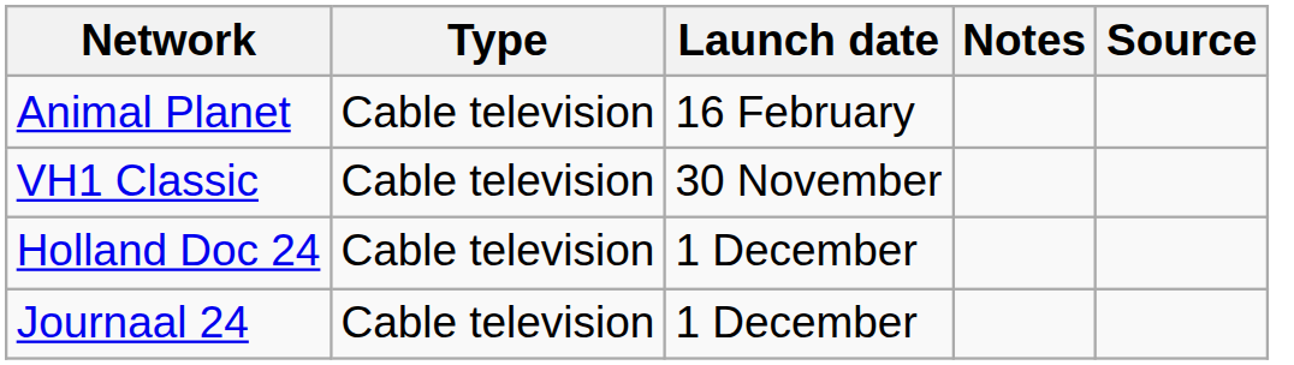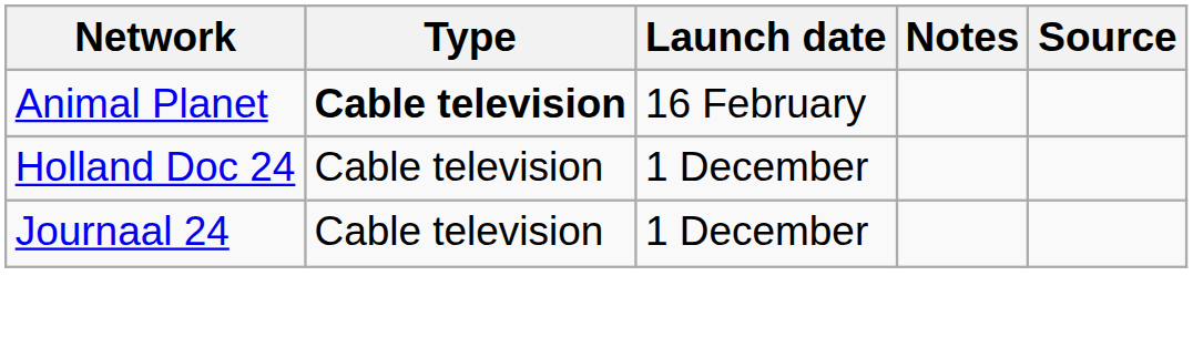 <table class="wikitable sortable">
 <tr>
 <th>Network</th>
 <th>Type</th>
 <th>Launch date</th>
 <th>Notes</th>
 <th>Source</th>
 </tr>
 <tr>
 <td><a href='#'>Animal Planet</a></td>
-<td>Cable television</td>
+<td><strong>Cable television</strong></td>
 <td>16 February</td>
-<td></td>
-<td></td>
-</tr>
-<tr>
-<td><a href='#'>VH1 Classic</a></td>
-<td>Cable television</td>
-<td>30 November</td>
 <td></td>
 <td></td>
 </tr>
 <tr>
 <td><a href='#'>Holland Doc 24</a></td>
 <td>Cable television</td>
 <td>1 December</td>
 <td></td>
 <td></td>
 </tr>
 <tr>
 <td><a href='#'>Journaal 24</a></td>
 <td>Cable television</td>
 <td>1 December</td>
 <td></td>
 <td></td>
 </tr>
 </table>
